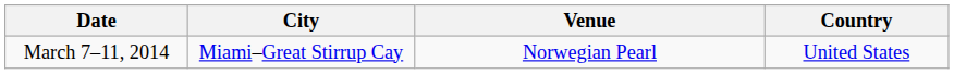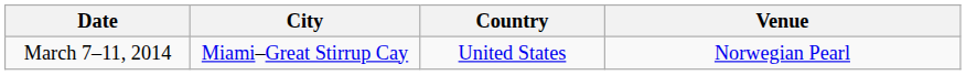 <table class="wikitable" style="text-align:center;">
 <tr>
 <th style="width:140px;">Date</th>
 <th style="width:175px;">City</th>
+<th style="width:140px;">Country</th>
 <th style="width:275px;">Venue</th>
-<th style="width:140px;">Country</th>
 </tr>
 <tr>
 <td>March 7–11, 2014</td>
 <td><a href='#'>Miami</a>–<a href='#'>Great Stirrup Cay</a></td>
+<td><a href='#'>United States</a></td>
 <td><a href='#'>Norwegian Pearl</a></td>
-<td><a href='#'>United States</a></td>
 </tr>
 </table>
